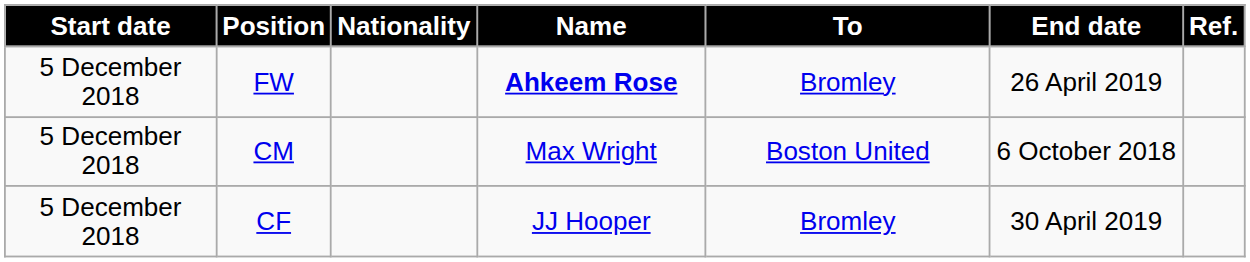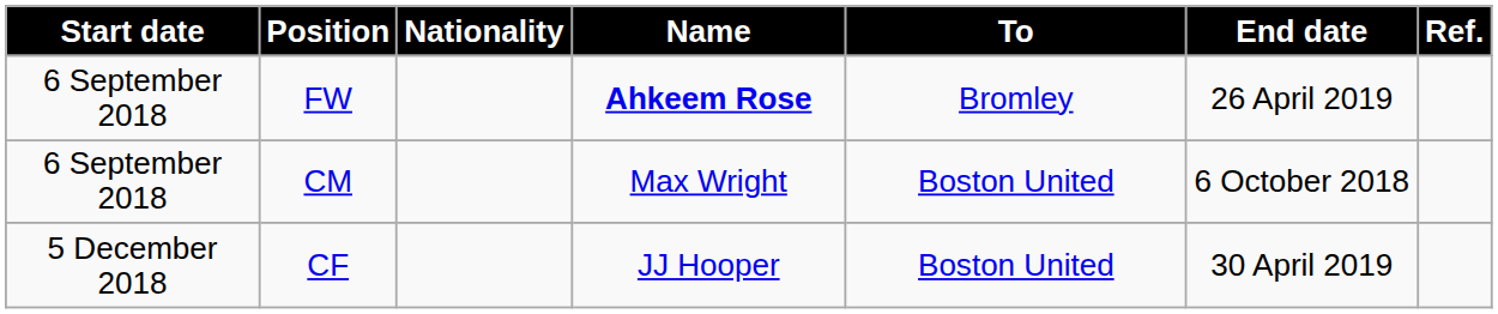 <table class="wikitable" style="text-align:center; font-size:90%; ">
 <tr>
 <th style="background:black; color:white; width:110px;">Start date</th>
 <th style="background:black; color:white; width:50px;">Position</th>
 <th style="background:black; color:white; width:50px;">Nationality</th>
 <th style="background:black; color:white; width:120px;">Name</th>
 <th style="background:black; color:white; width:150px;">To</th>
 <th style="background:black; color:white; width:100px;">End date</th>
 <th style="background:black; color:white; width:25px;">Ref.</th>
 </tr>
 <tr>
-<td>5 December 2018</td>
+<td>6 September 2018</td>
 <td><a href='#'>FW</a></td>
 <td></td>
 <td><strong><a href='#'>Ahkeem Rose</a></strong></td>
 <td> <a href='#'>Bromley</a></td>
 <td>26 April 2019</td>
 <td></td>
 </tr>
 <tr>
-<td>5 December 2018</td>
+<td>6 September 2018</td>
 <td><a href='#'>CM</a></td>
 <td></td>
 <td><a href='#'>Max Wright</a></td>
 <td> <a href='#'>Boston United</a></td>
 <td>6 October 2018</td>
 <td></td>
 </tr>
 <tr>
 <td>5 December 2018</td>
 <td><a href='#'>CF</a></td>
 <td></td>
 <td><a href='#'>JJ Hooper</a></td>
-<td> <a href='#'>Bromley</a></td>
+<td> <a href='#'>Boston United</a></td>
 <td>30 April 2019</td>
 <td></td>
 </tr>
 </table>
